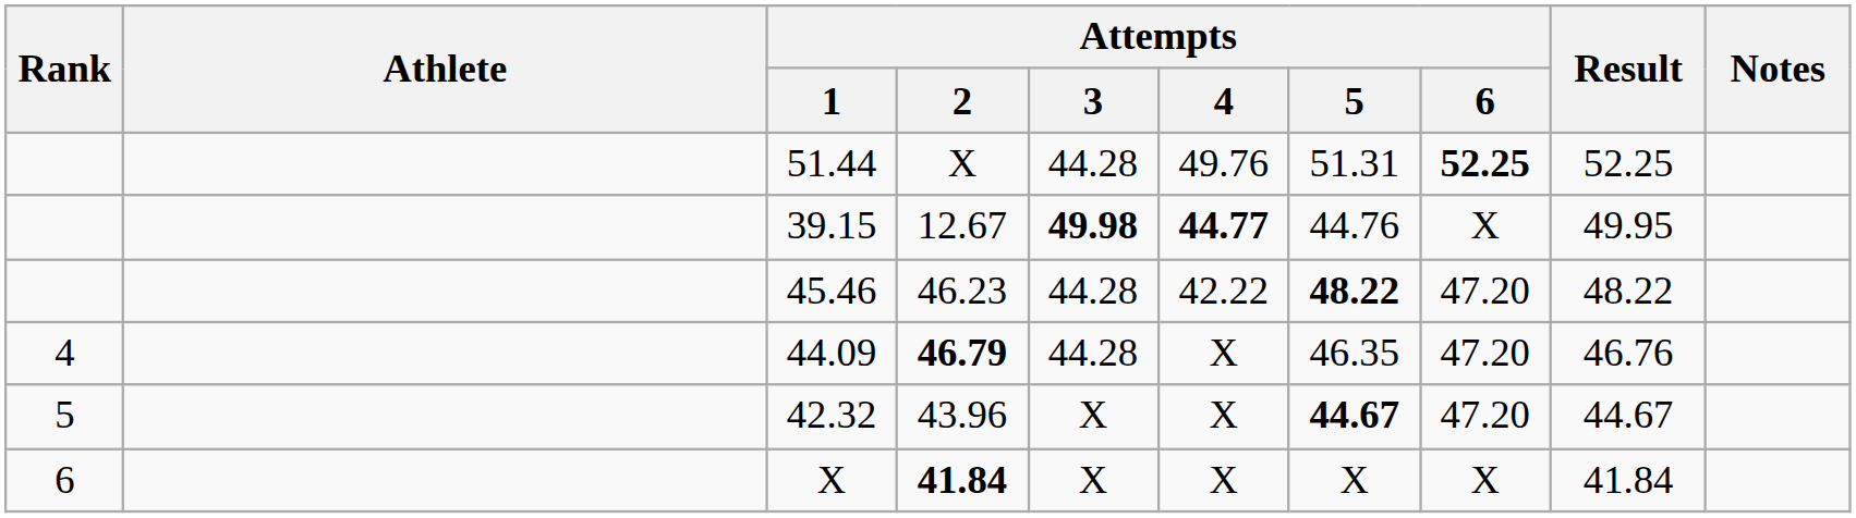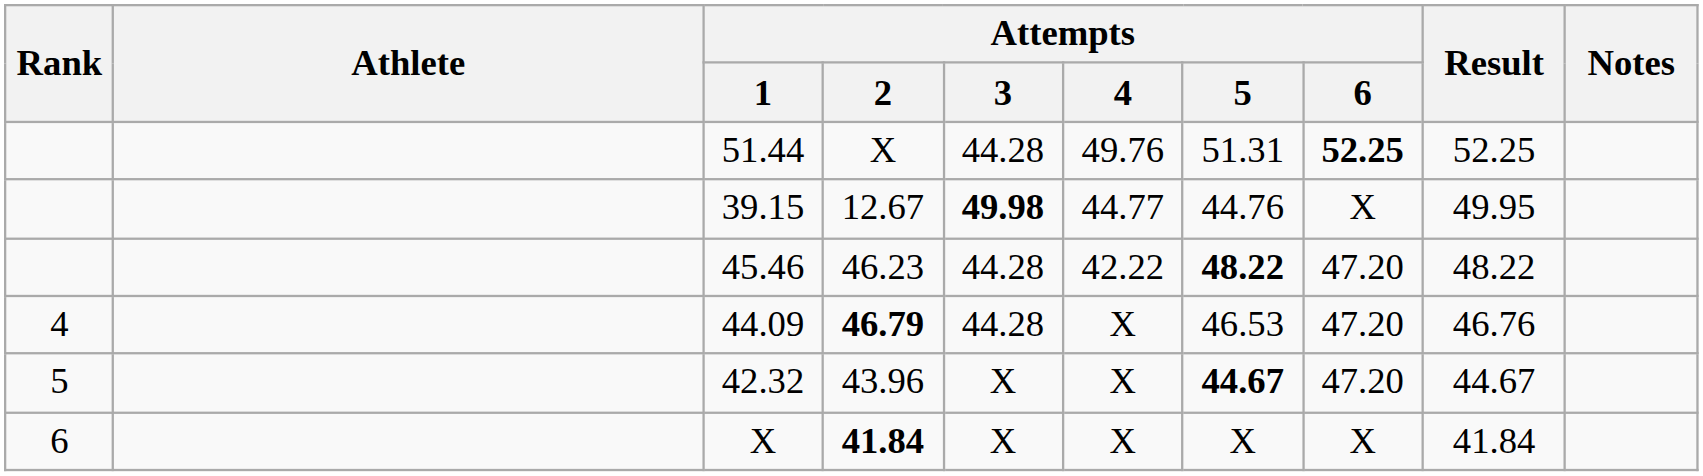 <table class="wikitable" style="text-align:center">
 <tr>
 <th rowspan="2" style="width:40px;">Rank</th>
 <th rowspan="2" style="width:250px;">Athlete</th>
 <th colspan=6>Attempts</th>
 <th rowspan="2" style="width:55px;">Result</th>
 <th rowspan="2" style="width:50px;">Notes</th>
 </tr>
 <tr>
 <th width=45>1</th>
 <th width=45>2</th>
 <th width=45>3</th>
 <th width=45>4</th>
 <th width=45>5</th>
 <th width=45>6</th>
 </tr>
 <tr>
 <td></td>
 <td align=left></td>
 <td>51.44</td>
 <td>X</td>
 <td>44.28</td>
 <td>49.76</td>
 <td>51.31</td>
 <td><strong>52.25</strong></td>
 <td>52.25</td>
 <td></td>
 </tr>
 <tr>
 <td></td>
 <td align=left></td>
 <td>39.15</td>
 <td>12.67</td>
 <td><strong>49.98</strong></td>
-<td><strong>44.77</strong></td>
+<td>44.77</td>
 <td>44.76</td>
 <td>X</td>
 <td>49.95</td>
 <td></td>
 </tr>
 <tr>
 <td></td>
 <td align=left></td>
 <td>45.46</td>
 <td>46.23</td>
 <td>44.28</td>
 <td>42.22</td>
 <td><strong>48.22</strong></td>
 <td>47.20</td>
 <td>48.22</td>
 <td></td>
 </tr>
 <tr>
 <td>4</td>
 <td align=left></td>
 <td>44.09</td>
 <td><strong>46.79</strong></td>
 <td>44.28</td>
 <td>X</td>
-<td>46.35</td>
+<td>46.53</td>
 <td>47.20</td>
 <td>46.76</td>
 <td></td>
 </tr>
 <tr>
 <td>5</td>
 <td align=left></td>
 <td>42.32</td>
 <td>43.96</td>
 <td>X</td>
 <td>X</td>
 <td><strong>44.67</strong></td>
 <td>47.20</td>
 <td>44.67</td>
 <td></td>
 </tr>
 <tr>
 <td>6</td>
 <td align=left></td>
 <td>X</td>
 <td><strong>41.84</strong></td>
 <td>X</td>
 <td>X</td>
 <td>X</td>
 <td>X</td>
 <td>41.84</td>
 <td></td>
 </tr>
 </table>
